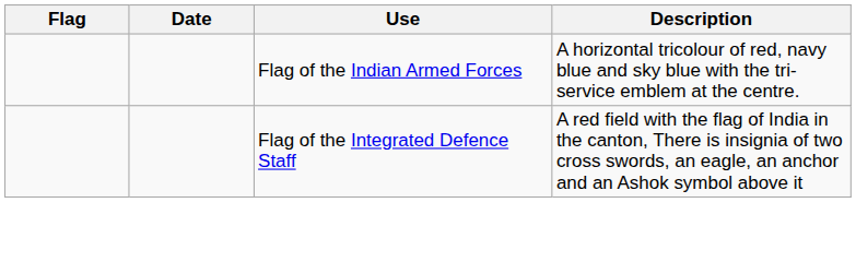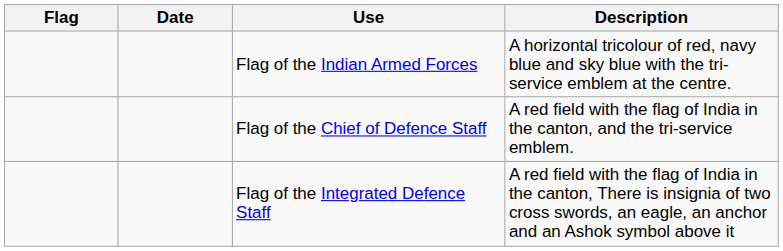 <table class="wikitable">
 <tr>
 <th style="width:100px;">Flag</th>
 <th style="width:100px;">Date</th>
 <th style="width:250px;">Use</th>
 <th style="width:250px;">Description</th>
 </tr>
 <tr>
 <td></td>
 <td></td>
 <td>Flag of the <a href='#'>Indian Armed Forces</a></td>
 <td>A horizontal tricolour of red, navy blue and sky blue with the tri-service emblem at the centre.</td>
 </tr>
 <tr>
 <td></td>
 <td></td>
+<td>Flag of the <a href='#'>Chief of Defence Staff</a></td>
+<td>A red field with the flag of India in the canton, and the tri-service emblem.</td>
+</tr>
+<tr>
+<td></td>
+<td></td>
 <td>Flag of the <a href='#'>Integrated Defence Staff</a></td>
 <td>A red field with the flag of India in the canton, There is insignia of two cross swords, an eagle, an anchor and an Ashok symbol above it</td>
 </tr>
 </table>
